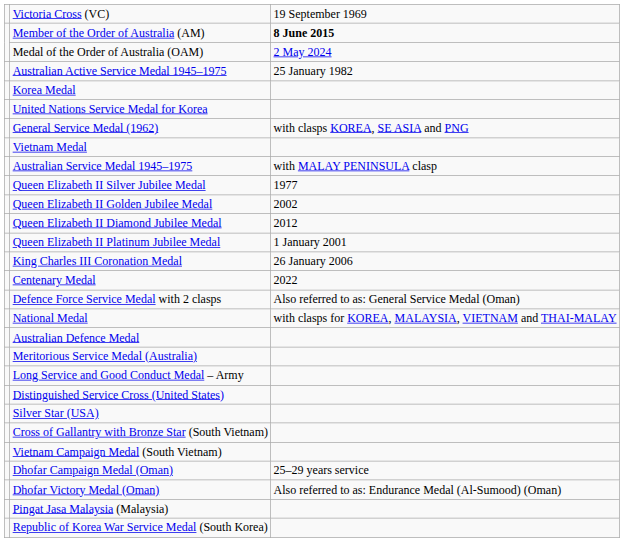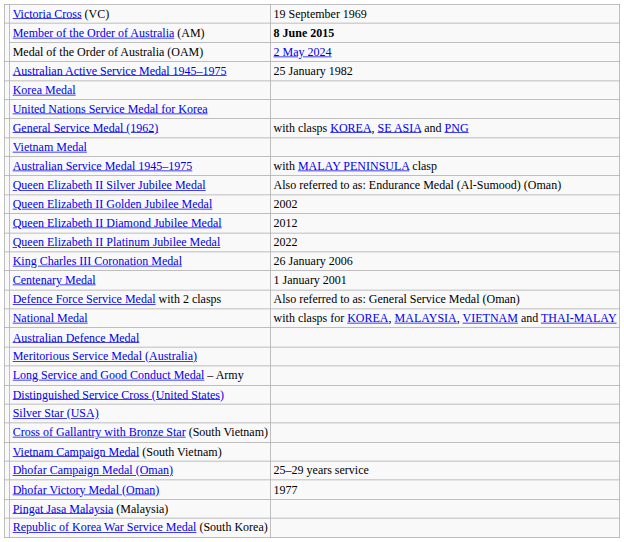 <table class="wikitable">
 <tr>
 <td></td>
 <td><a href='#'>Victoria Cross</a> (VC)</td>
 <td>19 September 1969</td>
 </tr>
 <tr>
 <td rowspan=2></td>
 <td><a href='#'>Member of the Order of Australia</a> (AM)</td>
 <td><strong>8 June 2015</strong></td>
 </tr>
 <tr>
 <td>Medal of the Order of Australia (OAM)</td>
 <td><a href='#'>2 May 2024</a></td>
 </tr>
 <tr>
 <td></td>
 <td><a href='#'>Australian Active Service Medal 1945–1975</a></td>
 <td>25 January 1982</td>
 </tr>
 <tr>
 <td></td>
 <td><a href='#'>Korea Medal</a></td>
 <td></td>
 </tr>
 <tr>
 <td></td>
 <td><a href='#'>United Nations Service Medal for Korea</a></td>
 <td></td>
 </tr>
 <tr>
 <td></td>
 <td><a href='#'>General Service Medal (1962)</a></td>
 <td>with clasps <a href='#'>KOREA</a>, <a href='#'>SE ASIA</a> and <a href='#'>PNG</a></td>
 </tr>
 <tr>
 <td></td>
 <td><a href='#'>Vietnam Medal</a></td>
 <td></td>
 </tr>
 <tr>
 <td></td>
 <td><a href='#'>Australian Service Medal 1945–1975</a></td>
 <td>with <a href='#'>MALAY PENINSULA</a> clasp</td>
 </tr>
 <tr>
 <td></td>
 <td><a href='#'>Queen Elizabeth II Silver Jubilee Medal</a></td>
-<td>1977</td>
+<td>Also referred to as: Endurance Medal (Al-Sumood) (Oman)</td>
 </tr>
 <tr>
 <td></td>
 <td><a href='#'>Queen Elizabeth II Golden Jubilee Medal</a></td>
 <td>2002</td>
 </tr>
 <tr>
 <td></td>
 <td><a href='#'>Queen Elizabeth II Diamond Jubilee Medal</a></td>
 <td>2012</td>
 </tr>
 <tr>
 <td></td>
 <td><a href='#'>Queen Elizabeth II Platinum Jubilee Medal</a></td>
-<td>1 January 2001</td>
+<td>2022</td>
 </tr>
 <tr>
 <td></td>
 <td><a href='#'>King Charles III Coronation Medal</a></td>
 <td>26 January 2006</td>
 </tr>
 <tr>
 <td></td>
 <td><a href='#'>Centenary Medal</a></td>
-<td>2022</td>
+<td>1 January 2001</td>
 </tr>
 <tr>
 <td></td>
 <td><a href='#'>Defence Force Service Medal</a> with 2 clasps</td>
 <td>Also referred to as: General Service Medal (Oman)</td>
 </tr>
 <tr>
 <td></td>
 <td><a href='#'>National Medal</a></td>
 <td>with clasps for <a href='#'>KOREA</a>, <a href='#'>MALAYSIA</a>, <a href='#'>VIETNAM</a> and <a href='#'>THAI-MALAY</a></td>
 </tr>
 <tr>
 <td></td>
 <td><a href='#'>Australian Defence Medal</a></td>
 <td></td>
 </tr>
 <tr>
 <td></td>
 <td><a href='#'>Meritorious Service Medal (Australia)</a></td>
 <td></td>
 </tr>
 <tr>
 <td></td>
 <td><a href='#'>Long Service and Good Conduct Medal</a> – Army</td>
 <td></td>
 </tr>
 <tr>
 <td></td>
 <td><a href='#'>Distinguished Service Cross (United States)</a></td>
 <td></td>
 </tr>
 <tr>
 <td></td>
 <td><a href='#'>Silver Star (USA)</a></td>
 <td></td>
 </tr>
 <tr>
 <td></td>
 <td><a href='#'>Cross of Gallantry with Bronze Star</a> (South Vietnam)</td>
 <td></td>
 </tr>
 <tr>
 <td></td>
 <td><a href='#'>Vietnam Campaign Medal</a> (South Vietnam)</td>
 <td></td>
 </tr>
 <tr>
 <td></td>
 <td><a href='#'>Dhofar Campaign Medal (Oman)</a></td>
 <td>25–29 years service</td>
 </tr>
 <tr>
 <td></td>
 <td><a href='#'>Dhofar Victory Medal (Oman)</a></td>
-<td>Also referred to as: Endurance Medal (Al-Sumood) (Oman)</td>
+<td>1977</td>
 </tr>
 <tr>
 <td></td>
 <td><a href='#'>Pingat Jasa Malaysia</a> (Malaysia)</td>
 <td></td>
 </tr>
 <tr>
 <td></td>
 <td><a href='#'>Republic of Korea War Service Medal</a> (South Korea)</td>
 <td></td>
 </tr>
 </table>
